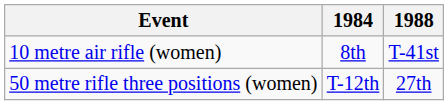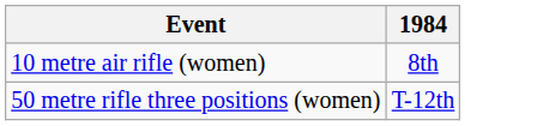 <table class="wikitable" style="text-align: center">
 <tr>
 <th>Event</th>
 <th>1984</th>
-<th>1988</th>
 </tr>
 <tr>
 <td align=left><a href='#'>10 metre air rifle</a> (women)</td>
 <td><a href='#'>8th</a></td>
-<td><a href='#'>T-41st</a></td>
 </tr>
 <tr>
 <td align=left><a href='#'>50 metre rifle three positions</a> (women)</td>
 <td><a href='#'>T-12th</a></td>
-<td><a href='#'>27th</a></td>
 </tr>
 </table>
